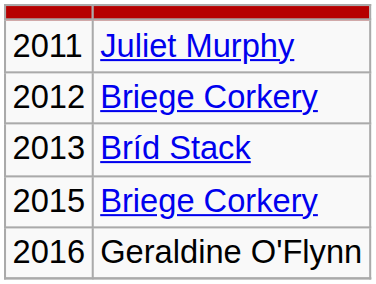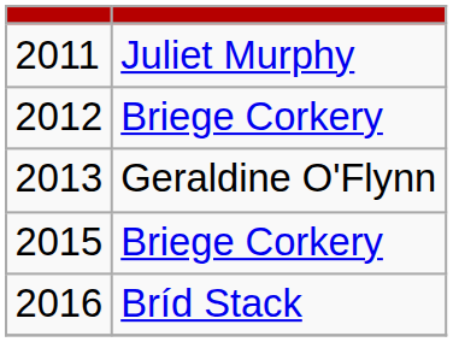 <table class="wikitable collapsible" border="1">
 <tr>
 <th style=background:#B60000;color:white;></th>
 <th style=background:#B60000;color:white;></th>
 </tr>
 <tr>
 <td>2011 </td>
 <td><a href='#'>Juliet Murphy</a></td>
 </tr>
 <tr>
 <td>2012 </td>
 <td><a href='#'>Briege Corkery</a></td>
 </tr>
 <tr>
 <td>2013 </td>
-<td><a href='#'>Bríd Stack</a></td>
+<td>Geraldine O'Flynn</td>
 </tr>
 <tr>
 <td>2015 </td>
 <td><a href='#'>Briege Corkery</a></td>
 </tr>
 <tr>
 <td>2016 </td>
-<td>Geraldine O'Flynn</td>
+<td><a href='#'>Bríd Stack</a></td>
 </tr>
 <tr>
 </tr>
 </table>
